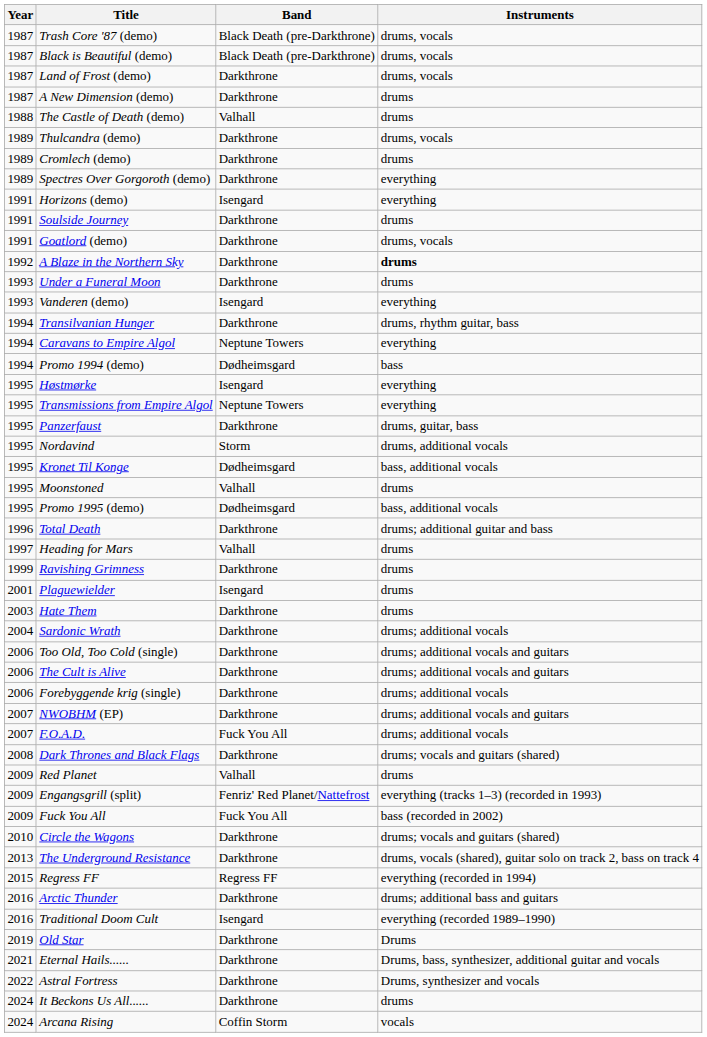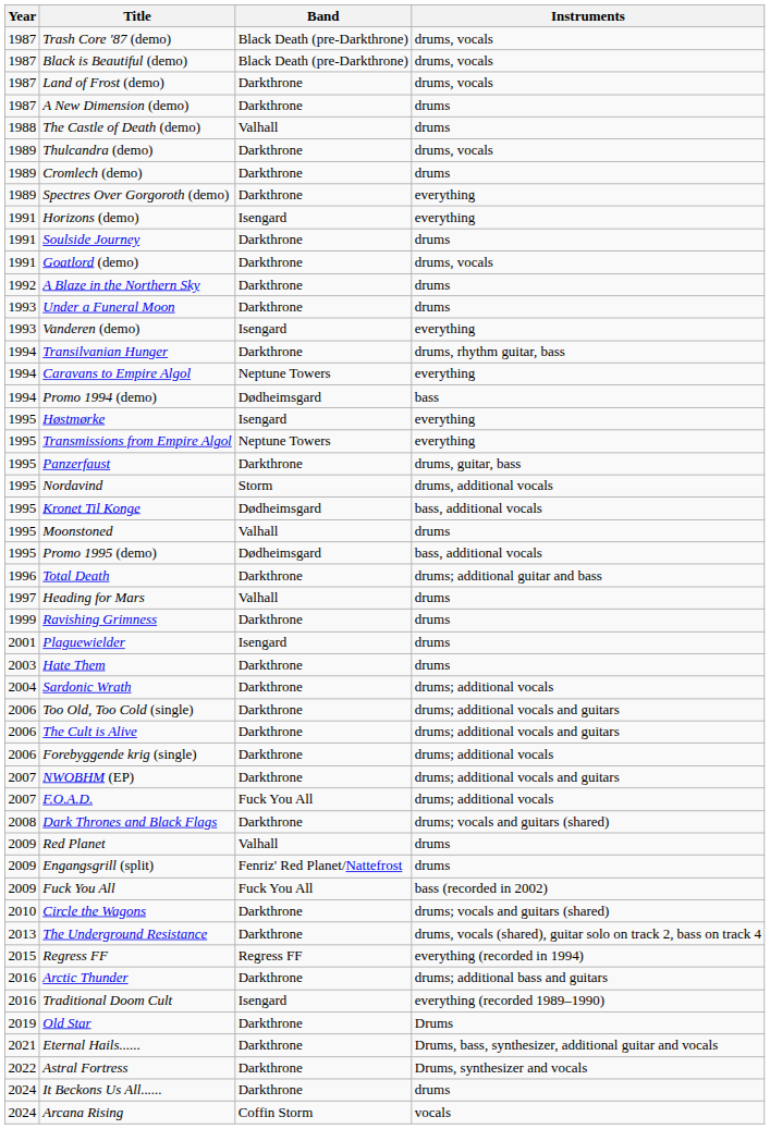 <table class="wikitable sortable">
 <tr>
 <th>Year</th>
 <th>Title</th>
 <th>Band</th>
 <th>Instruments</th>
 </tr>
 <tr>
 <td>1987</td>
 <td><em>Trash Core '87</em> (demo)</td>
 <td>Black Death (pre-Darkthrone)</td>
 <td>drums, vocals</td>
 </tr>
 <tr>
 <td>1987</td>
 <td><em>Black is Beautiful</em> (demo)</td>
 <td>Black Death (pre-Darkthrone)</td>
 <td>drums, vocals</td>
 </tr>
 <tr>
 <td>1987</td>
 <td><em>Land of Frost</em> (demo)</td>
 <td>Darkthrone</td>
 <td>drums, vocals</td>
 </tr>
 <tr>
 <td>1987</td>
 <td><em>A New Dimension</em> (demo)</td>
 <td>Darkthrone</td>
 <td>drums</td>
 </tr>
 <tr>
 <td>1988</td>
 <td><em>The Castle of Death</em> (demo)</td>
 <td>Valhall</td>
 <td>drums</td>
 </tr>
 <tr>
 <td>1989</td>
 <td><em>Thulcandra</em> (demo)</td>
 <td>Darkthrone</td>
 <td>drums, vocals</td>
 </tr>
 <tr>
 <td>1989</td>
 <td><em>Cromlech</em> (demo)</td>
 <td>Darkthrone</td>
 <td>drums</td>
 </tr>
 <tr>
 <td>1989</td>
 <td><em>Spectres Over Gorgoroth</em> (demo)</td>
 <td>Darkthrone</td>
 <td>everything</td>
 </tr>
 <tr>
 <td>1991</td>
 <td><em>Horizons</em> (demo)</td>
 <td>Isengard</td>
 <td>everything</td>
 </tr>
 <tr>
 <td>1991</td>
 <td><em><a href='#'>Soulside Journey</a></em></td>
 <td>Darkthrone</td>
 <td>drums</td>
 </tr>
 <tr>
 <td>1991</td>
 <td><em><a href='#'>Goatlord</a></em> (demo)</td>
 <td>Darkthrone</td>
 <td>drums, vocals</td>
 </tr>
 <tr>
 <td>1992</td>
 <td><em><a href='#'>A Blaze in the Northern Sky</a></em></td>
 <td>Darkthrone</td>
-<td><strong>drums</strong></td>
+<td>drums</td>
 </tr>
 <tr>
 <td>1993</td>
 <td><em><a href='#'>Under a Funeral Moon</a></em></td>
 <td>Darkthrone</td>
 <td>drums</td>
 </tr>
 <tr>
 <td>1993</td>
 <td><em>Vanderen</em> (demo)</td>
 <td>Isengard</td>
 <td>everything</td>
 </tr>
 <tr>
 <td>1994</td>
 <td><em><a href='#'>Transilvanian Hunger</a></em></td>
 <td>Darkthrone</td>
 <td>drums, rhythm guitar, bass</td>
 </tr>
 <tr>
 <td>1994</td>
 <td><em><a href='#'>Caravans to Empire Algol</a></em></td>
 <td>Neptune Towers</td>
 <td>everything</td>
 </tr>
 <tr>
 <td>1994</td>
 <td><em>Promo 1994</em> (demo)</td>
 <td>Dødheimsgard</td>
 <td>bass</td>
 </tr>
 <tr>
 <td>1995</td>
 <td><em><a href='#'>Høstmørke</a></em></td>
 <td>Isengard</td>
 <td>everything</td>
 </tr>
 <tr>
 <td>1995</td>
 <td><em><a href='#'>Transmissions from Empire Algol</a></em></td>
 <td>Neptune Towers</td>
 <td>everything</td>
 </tr>
 <tr>
 <td>1995</td>
 <td><em><a href='#'>Panzerfaust</a></em></td>
 <td>Darkthrone</td>
 <td>drums, guitar, bass</td>
 </tr>
 <tr>
 <td>1995</td>
 <td><em>Nordavind</em></td>
 <td>Storm</td>
 <td>drums, additional vocals</td>
 </tr>
 <tr>
 <td>1995</td>
 <td><em><a href='#'>Kronet Til Konge</a></em></td>
 <td>Dødheimsgard</td>
 <td>bass, additional vocals</td>
 </tr>
 <tr>
 <td>1995</td>
 <td><em>Moonstoned</em></td>
 <td>Valhall</td>
 <td>drums</td>
 </tr>
 <tr>
 <td>1995</td>
 <td><em>Promo 1995</em> (demo)</td>
 <td>Dødheimsgard</td>
 <td>bass, additional vocals</td>
 </tr>
 <tr>
 <td>1996</td>
 <td><em><a href='#'>Total Death</a></em></td>
 <td>Darkthrone</td>
 <td>drums; additional guitar and bass</td>
 </tr>
 <tr>
 <td>1997</td>
 <td><em>Heading for Mars</em></td>
 <td>Valhall</td>
 <td>drums</td>
 </tr>
 <tr>
 <td>1999</td>
 <td><em><a href='#'>Ravishing Grimness</a></em></td>
 <td>Darkthrone</td>
 <td>drums</td>
 </tr>
 <tr>
 <td>2001</td>
 <td><em><a href='#'>Plaguewielder</a></em></td>
 <td>Isengard</td>
 <td>drums</td>
 </tr>
 <tr>
 <td>2003</td>
 <td><em><a href='#'>Hate Them</a></em></td>
 <td>Darkthrone</td>
 <td>drums</td>
 </tr>
 <tr>
 <td>2004</td>
 <td><em><a href='#'>Sardonic Wrath</a></em></td>
 <td>Darkthrone</td>
 <td>drums; additional vocals</td>
 </tr>
 <tr>
 <td>2006</td>
 <td><em>Too Old, Too Cold</em> (single)</td>
 <td>Darkthrone</td>
 <td>drums; additional vocals and guitars</td>
 </tr>
 <tr>
 <td>2006</td>
 <td><em><a href='#'>The Cult is Alive</a></em></td>
 <td>Darkthrone</td>
 <td>drums; additional vocals and guitars</td>
 </tr>
 <tr>
 <td>2006</td>
 <td><em>Forebyggende krig</em> (single)</td>
 <td>Darkthrone</td>
 <td>drums; additional vocals</td>
 </tr>
 <tr>
 <td>2007</td>
 <td><em><a href='#'>NWOBHM</a></em> (EP)</td>
 <td>Darkthrone</td>
 <td>drums; additional vocals and guitars</td>
 </tr>
 <tr>
 <td>2007</td>
 <td><em><a href='#'>F.O.A.D.</a></em></td>
 <td>Fuck You All</td>
 <td>drums; additional vocals</td>
 </tr>
 <tr>
 <td>2008</td>
 <td><em><a href='#'>Dark Thrones and Black Flags</a></em></td>
 <td>Darkthrone</td>
 <td>drums; vocals and guitars (shared)</td>
 </tr>
 <tr>
 <td>2009</td>
 <td><em>Red Planet</em></td>
 <td>Valhall</td>
 <td>drums</td>
 </tr>
 <tr>
 <td>2009</td>
 <td><em>Engangsgrill</em> (split)</td>
 <td>Fenriz' Red Planet/<a href='#'>Nattefrost</a></td>
-<td>everything (tracks 1–3) (recorded in 1993)</td>
+<td>drums</td>
 </tr>
 <tr>
 <td>2009</td>
 <td><em>Fuck You All</em></td>
 <td>Fuck You All</td>
 <td>bass (recorded in 2002)</td>
 </tr>
 <tr>
 <td>2010</td>
 <td><em><a href='#'>Circle the Wagons</a></em></td>
 <td>Darkthrone</td>
 <td>drums; vocals and guitars (shared)</td>
 </tr>
 <tr>
 <td>2013</td>
 <td><em><a href='#'>The Underground Resistance</a></em></td>
 <td>Darkthrone</td>
 <td>drums, vocals (shared), guitar solo on track 2, bass on track 4</td>
 </tr>
 <tr>
 <td>2015</td>
 <td><em>Regress FF</em></td>
 <td>Regress FF</td>
 <td>everything (recorded in 1994)</td>
 </tr>
 <tr>
 <td>2016</td>
 <td><em><a href='#'>Arctic Thunder</a></em></td>
 <td>Darkthrone</td>
 <td>drums; additional bass and guitars</td>
 </tr>
 <tr>
 <td>2016</td>
 <td><em>Traditional Doom Cult</em></td>
 <td>Isengard</td>
 <td>everything (recorded 1989–1990)</td>
 </tr>
 <tr>
 <td>2019</td>
 <td><em><a href='#'>Old Star</a></em></td>
 <td>Darkthrone</td>
 <td>Drums</td>
 </tr>
 <tr>
 <td>2021</td>
 <td><em>Eternal Hails......</em></td>
 <td>Darkthrone</td>
 <td>Drums, bass, synthesizer, additional guitar and vocals</td>
 </tr>
 <tr>
 <td>2022</td>
 <td><em>Astral Fortress</em></td>
 <td>Darkthrone</td>
 <td>Drums, synthesizer and vocals</td>
 </tr>
 <tr>
 <td>2024</td>
 <td><em>It Beckons Us All......</em></td>
 <td>Darkthrone</td>
 <td>drums</td>
 </tr>
 <tr>
 <td>2024</td>
 <td><em>Arcana Rising</em></td>
 <td>Coffin Storm</td>
 <td>vocals</td>
 </tr>
 </table>
